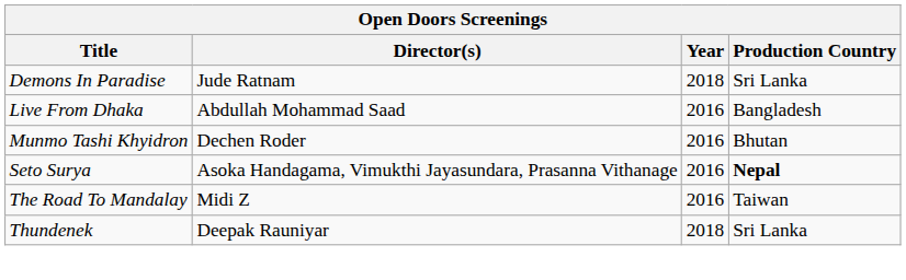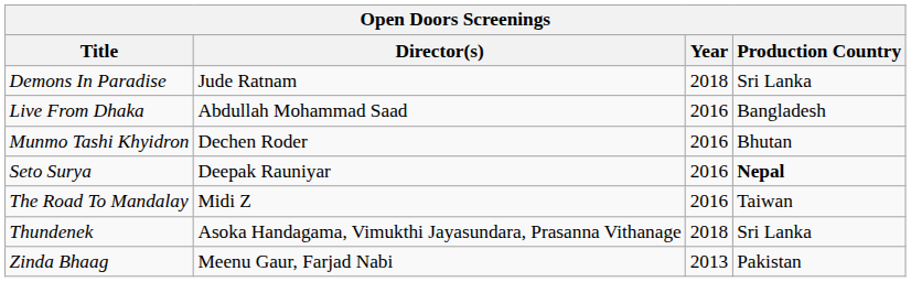 <table class="wikitable">
 <tr>
 <th colspan="4">Open Doors Screenings</th>
 </tr>
 <tr>
 <th>Title</th>
 <th>Director(s)</th>
 <th>Year</th>
 <th>Production Country</th>
 </tr>
 <tr>
 <td><em>Demons In Paradise</em></td>
 <td>Jude Ratnam</td>
 <td>2018</td>
 <td>Sri Lanka</td>
 </tr>
 <tr>
 <td><em>Live From Dhaka</em></td>
 <td>Abdullah Mohammad Saad</td>
 <td>2016</td>
 <td>Bangladesh</td>
 </tr>
 <tr>
 <td><em>Munmo Tashi Khyidron</em></td>
 <td>Dechen Roder</td>
 <td>2016</td>
 <td>Bhutan</td>
 </tr>
 <tr>
 <td><em>Seto Surya</em></td>
-<td>Asoka Handagama, Vimukthi Jayasundara, Prasanna Vithanage</td>
+<td>Deepak Rauniyar</td>
 <td>2016</td>
 <td><strong>Nepal</strong></td>
 </tr>
 <tr>
 <td><em>The Road To Mandalay</em></td>
 <td>Midi Z</td>
 <td>2016</td>
 <td>Taiwan</td>
 </tr>
 <tr>
 <td><em>Thundenek</em></td>
-<td>Deepak Rauniyar</td>
+<td>Asoka Handagama, Vimukthi Jayasundara, Prasanna Vithanage</td>
 <td>2018</td>
 <td>Sri Lanka</td>
 </tr>
+<tr>
+<td><em>Zinda Bhaag</em></td>
+<td>Meenu Gaur, Farjad Nabi</td>
+<td>2013</td>
+<td>Pakistan</td>
+</tr>
 </table>
